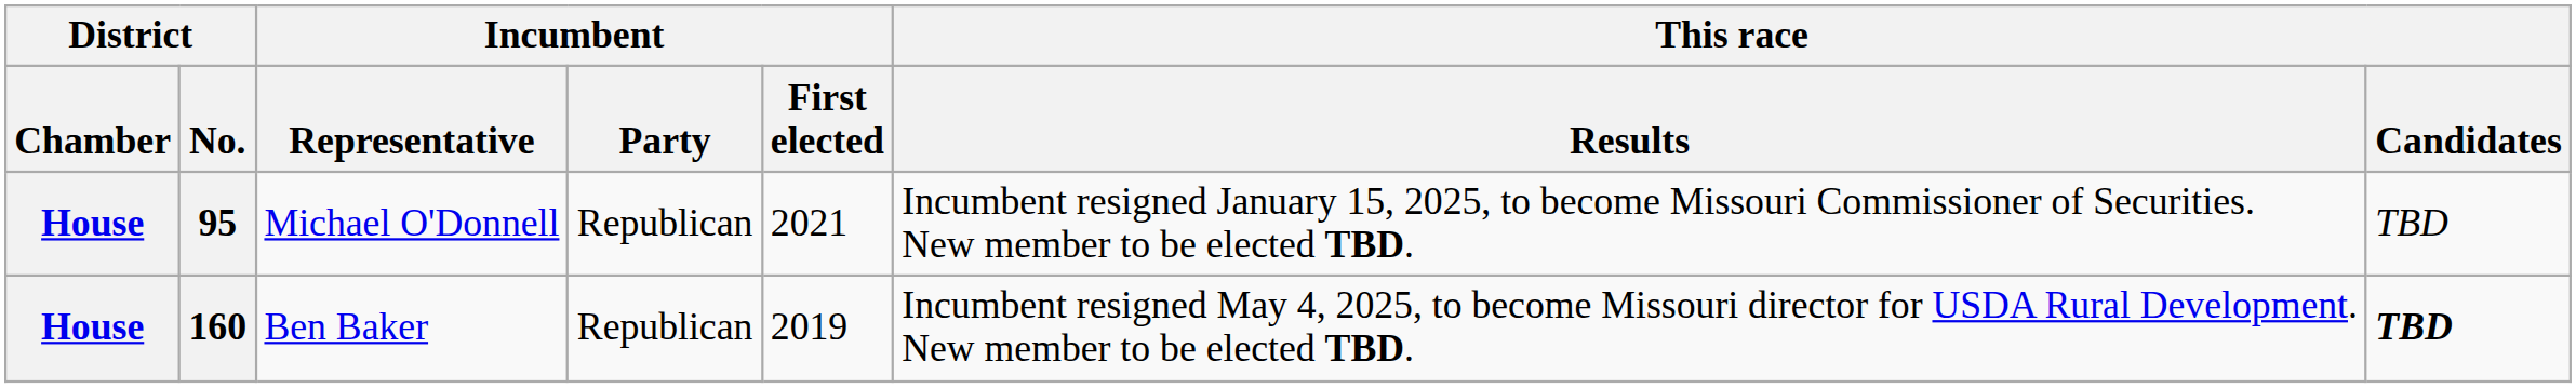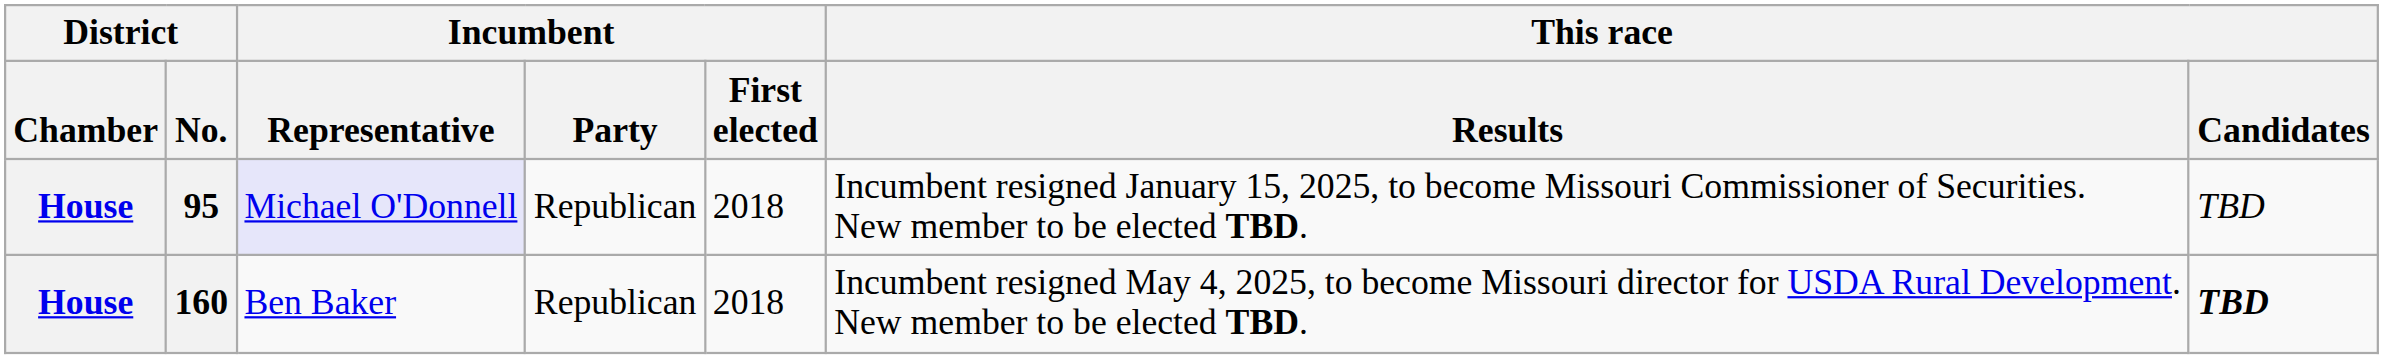 <table class="wikitable sortable">
 <tr valign=bottom>
 <th colspan="2">District</th>
 <th colspan="3">Incumbent</th>
 <th colspan="2">This race</th>
 </tr>
 <tr valign=bottom>
 <th>Chamber</th>
 <th>No.</th>
 <th>Representative</th>
 <th>Party</th>
 <th>First<br>elected</th>
 <th>Results</th>
 <th>Candidates</th>
 </tr>
 <tr>
 <th><a href='#'>House</a></th>
 <th>95</th>
-<td><a href='#'>Michael O'Donnell</a></td>
+<td style="background: lavender;"><a href='#'>Michael O'Donnell</a></td>
 <td>Republican</td>
-<td>2021</td>
+<td>2018</td>
 <td>Incumbent resigned January 15, 2025, to become Missouri Commissioner of Securities.<br>New member to be elected <strong>TBD</strong>.</td>
 <td nowrap><em>TBD</em></td>
 </tr>
 <tr>
 <th><a href='#'>House</a></th>
 <th>160</th>
 <td><a href='#'>Ben Baker</a></td>
 <td>Republican</td>
-<td>2019</td>
+<td>2018</td>
 <td>Incumbent resigned May 4, 2025, to become Missouri director for <a href='#'>USDA Rural Development</a>.<br>New member to be elected <strong>TBD</strong>.</td>
 <td nowrap><strong><em>TBD</em></strong></td>
 </tr>
 </table>
